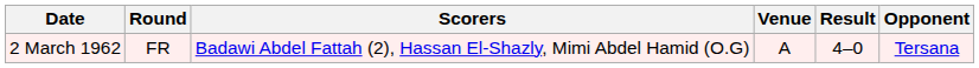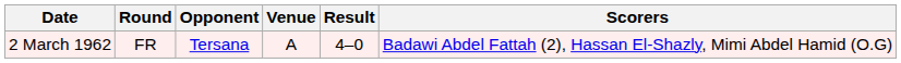 <table class="wikitable sortable" style="font-size:100%; text-align:center">
 <tr>
 <th>Date</th>
 <th>Round</th>
-<th>Scorers</th>
+<th>Opponent</th>
 <th>Venue</th>
 <th>Result</th>
-<th>Opponent</th>
+<th>Scorers</th>
 </tr>
 <tr bgcolor = "#FFEEEE">
 <td>2 March 1962</td>
 <td>FR</td>
-<td><a href='#'>Badawi Abdel Fattah</a> (2), <a href='#'>Hassan El-Shazly</a>, Mimi Abdel Hamid (O.G)</td>
+<td><a href='#'>Tersana</a></td>
 <td>A</td>
 <td>4–0</td>
-<td><a href='#'>Tersana</a></td>
+<td><a href='#'>Badawi Abdel Fattah</a> (2), <a href='#'>Hassan El-Shazly</a>, Mimi Abdel Hamid (O.G)</td>
 </tr>
 </table>
